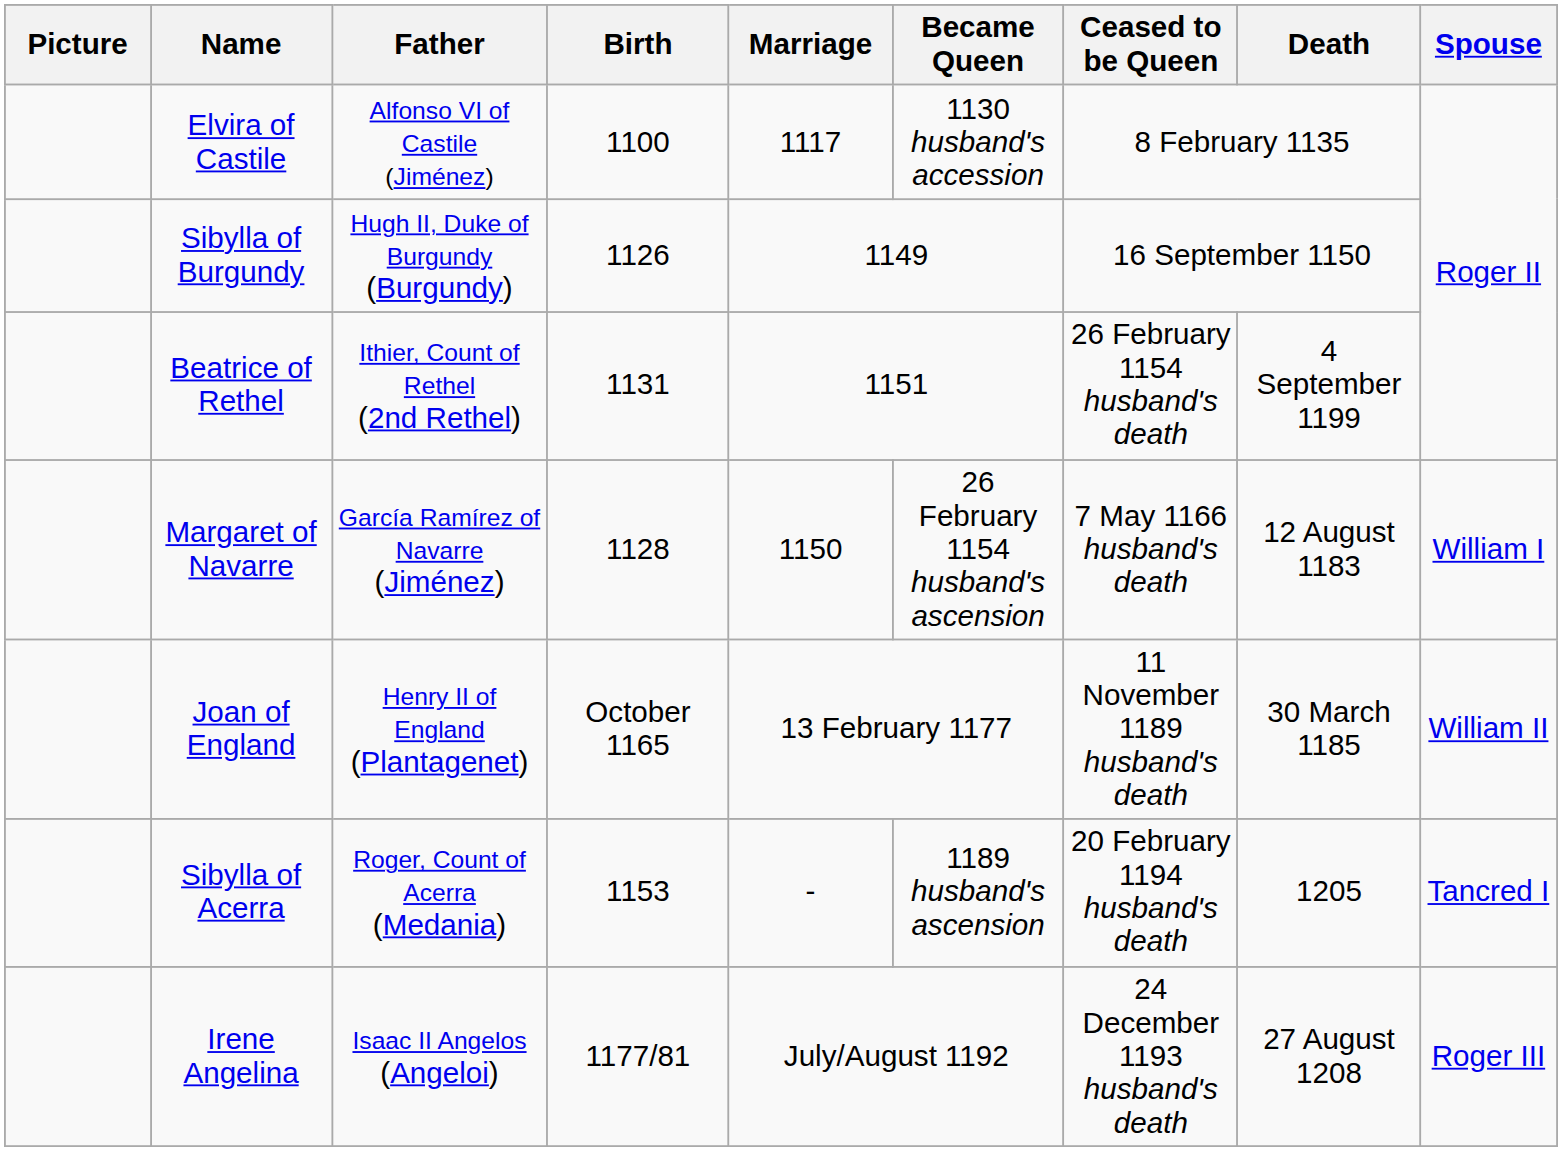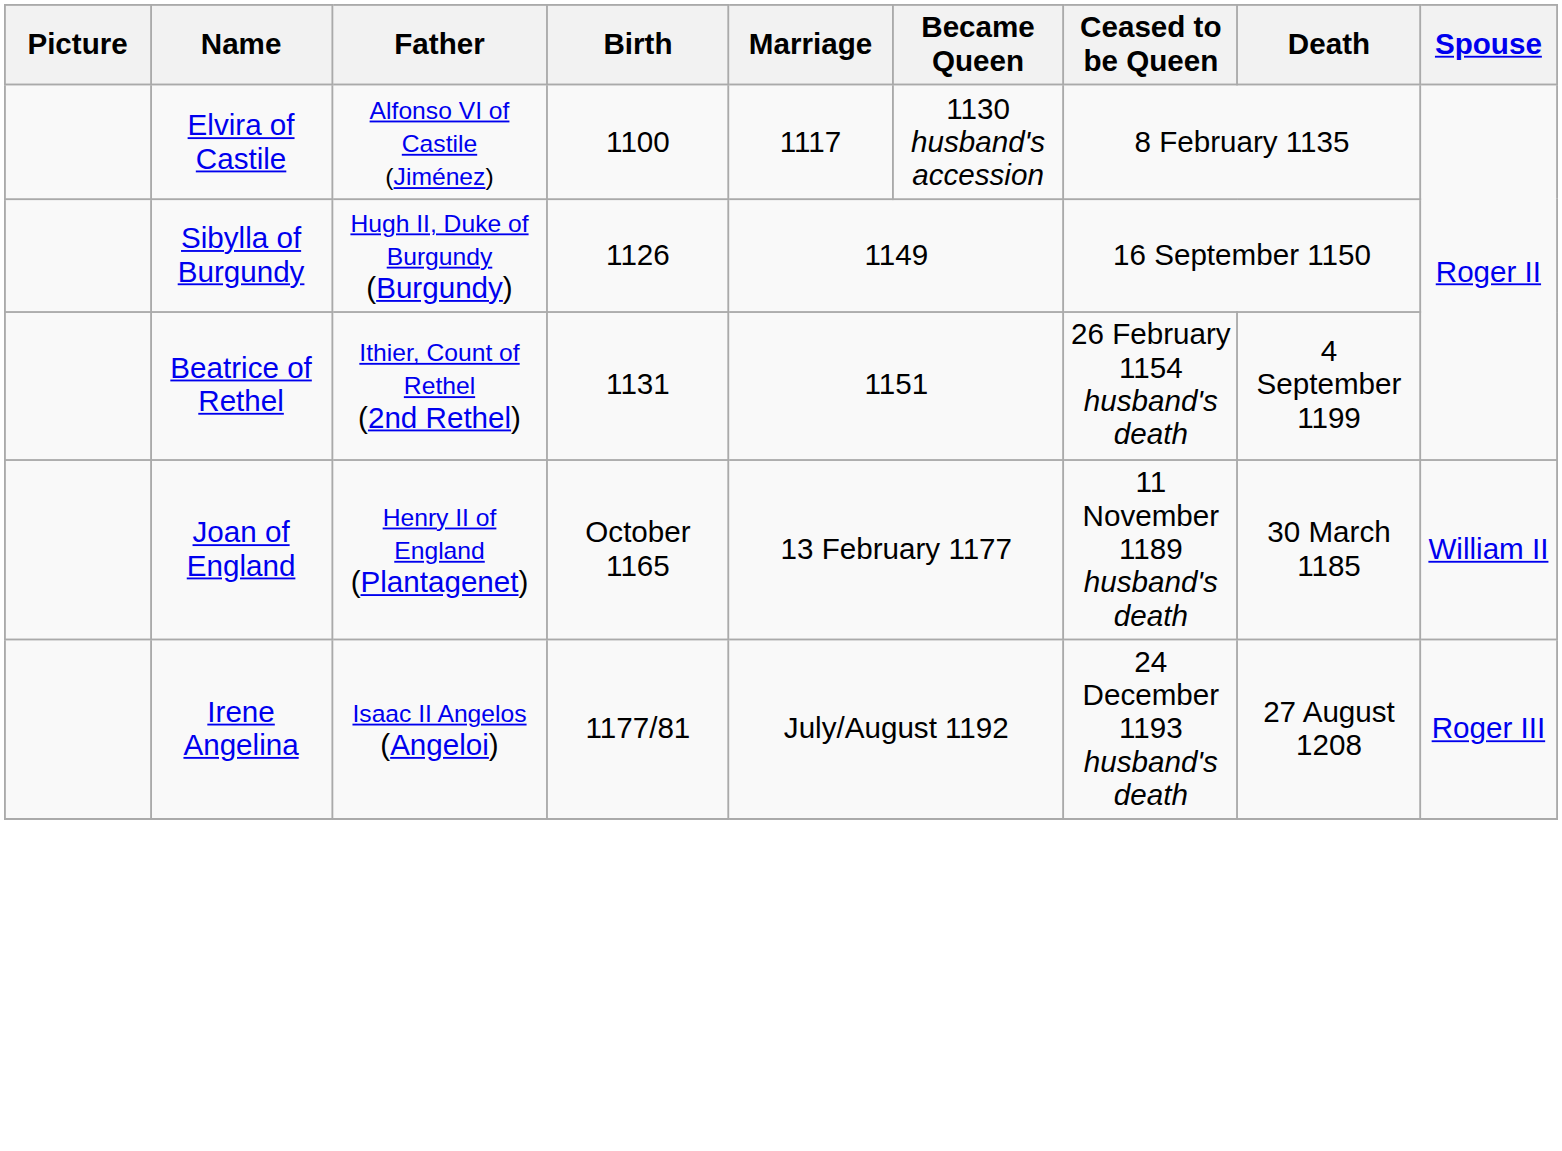 <table width=95% class="wikitable">
 <tr>
 <th width = "8%">Picture</th>
 <th width = "10%">Name</th>
 <th width = "9%">Father</th>
 <th width = "10%">Birth</th>
 <th width = "9%">Marriage</th>
 <th width = "9%">Became Queen</th>
 <th width = "9%">Ceased to be Queen</th>
 <th width = "9%">Death</th>
 <th width = "6%"><a href='#'>Spouse</a></th>
 </tr>
 <tr>
 <td align="center"></td>
 <td align="center"><a href='#'>Elvira of Castile</a></td>
 <td align="center"><small><a href='#'>Alfonso VI of Castile</a><br>(<a href='#'>Jiménez</a>)</small></td>
 <td align="center">1100</td>
 <td align="center">1117</td>
 <td align="center">1130<br><em>husband's accession</em></td>
 <td align="center" colspan="2">8 February 1135</td>
 <td align="center" rowspan="3"><a href='#'>Roger II</a></td>
 </tr>
 <tr>
 <td align="center"></td>
 <td align="center"><a href='#'>Sibylla of Burgundy</a></td>
 <td align="center"><small><a href='#'>Hugh II, Duke of Burgundy</a></small><br>(<a href='#'>Burgundy</a>)</td>
 <td align="center">1126</td>
 <td align="center" colspan="2">1149</td>
 <td align="center" colspan="2">16 September 1150</td>
 </tr>
 <tr>
 <td align="center"></td>
 <td align="center"><a href='#'>Beatrice of Rethel</a></td>
 <td align="center"><small><a href='#'>Ithier, Count of Rethel</a></small><br>(<a href='#'>2nd Rethel</a>)</td>
 <td align="center">1131</td>
 <td align="center" colspan="2">1151</td>
 <td align="center">26 February 1154<br><em>husband's death</em></td>
 <td align="center">4 September 1199</td>
 </tr>
 <tr>
 <td align="center"></td>
-<td align="center"><a href='#'>Margaret of Navarre</a></td>
-<td align="center"><small><a href='#'>García Ramírez of Navarre</a></small><br>(<a href='#'>Jiménez</a>)</td>
-<td align="center">1128</td>
-<td align="center">1150</td>
-<td align="center">26 February 1154<br><em>husband's ascension</em></td>
-<td align="center">7 May 1166<br><em>husband's death</em></td>
-<td align="center">12 August 1183</td>
-<td align="center"><a href='#'>William I</a></td>
-</tr>
-<tr>
-<td align="center"></td>
 <td align="center"><a href='#'>Joan of England</a></td>
 <td align="center"><small><a href='#'>Henry II of England</a></small><br>(<a href='#'>Plantagenet</a>)</td>
 <td align="center">October 1165</td>
 <td align="center" colspan="2">13 February 1177</td>
 <td align="center">11 November 1189<br><em>husband's death</em></td>
 <td align="center">30 March 1185</td>
 <td align="center"><a href='#'>William II</a></td>
-</tr>
-<tr>
-<td align="center"></td>
-<td align="center"><a href='#'>Sibylla of Acerra</a></td>
-<td align="center"><small><a href='#'>Roger, Count of Acerra</a></small><br>(<a href='#'>Medania</a>)</td>
-<td align="center">1153</td>
-<td align="center">-</td>
-<td align="center">1189<br><em>husband's ascension</em></td>
-<td align="center">20 February 1194<br><em>husband's death</em></td>
-<td align="center">1205</td>
-<td align="center"><a href='#'>Tancred I</a></td>
 </tr>
 <tr>
 <td align="center"></td>
 <td align="center"><a href='#'>Irene Angelina</a></td>
 <td align="center"><small><a href='#'>Isaac II Angelos</a></small><br>(<a href='#'>Angeloi</a>)</td>
 <td align="center">1177/81</td>
 <td align="center" colspan="2">July/August 1192</td>
 <td align="center">24 December 1193<br><em>husband's death</em></td>
 <td align="center">27 August 1208</td>
 <td align="center"><a href='#'>Roger III</a></td>
 </tr>
 <tr>
 </tr>
 </table>
